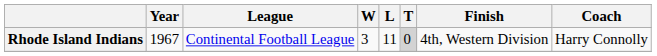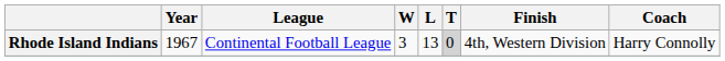 <table class="wikitable">
 <tr>
 <th></th>
 <th>Year</th>
 <th>League</th>
 <th>W</th>
 <th>L</th>
 <th>T</th>
 <th>Finish</th>
 <th>Coach</th>
 </tr>
 <tr>
 <th>Rhode Island Indians</th>
 <td>1967</td>
 <td><a href='#'>Continental Football League</a></td>
 <td>3</td>
-<td>11</td>
+<td>13</td>
 <td style="background: lightgrey;">0</td>
 <td>4th, Western Division</td>
 <td>Harry Connolly</td>
 </tr>
 <tr>
 </tr>
 </table>
